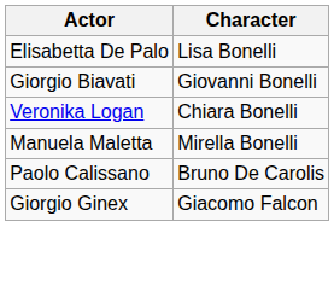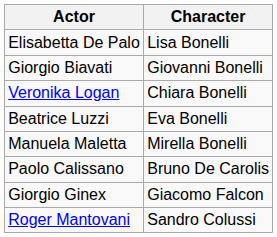 <table class="wikitable">
 <tr>
 <th>Actor</th>
 <th>Character</th>
 </tr>
 <tr>
 <td>Elisabetta De Palo</td>
 <td>Lisa Bonelli</td>
 </tr>
 <tr>
 <td>Giorgio Biavati</td>
 <td>Giovanni Bonelli</td>
 </tr>
 <tr>
 <td><a href='#'>Veronika Logan</a></td>
 <td>Chiara Bonelli</td>
 </tr>
 <tr>
+<td>Beatrice Luzzi</td>
+<td>Eva Bonelli</td>
+</tr>
+<tr>
 <td>Manuela Maletta</td>
 <td>Mirella Bonelli</td>
 </tr>
 <tr>
 <td>Paolo Calissano</td>
 <td>Bruno De Carolis</td>
 </tr>
 <tr>
 <td>Giorgio Ginex</td>
 <td>Giacomo Falcon</td>
 </tr>
+<tr>
+<td><a href='#'>Roger Mantovani</a></td>
+<td>Sandro Colussi</td>
+</tr>
 </table>
